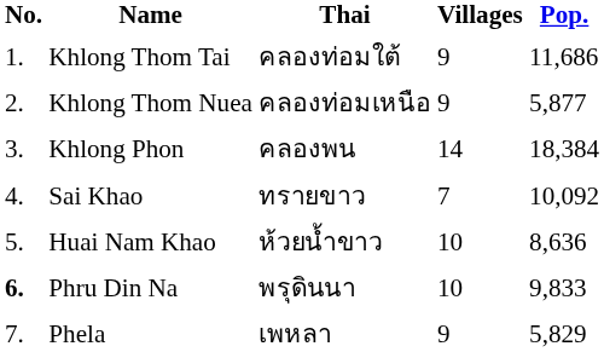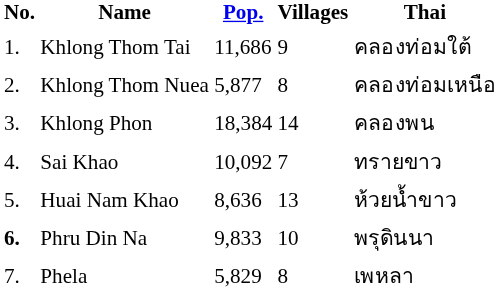 <table>
 <tr>
 <th>No.</th>
 <th>Name</th>
+<th><a href='#'>Pop.</a></th>
+<th>Villages</th>
 <th>Thai</th>
-<th>Villages</th>
-<th><a href='#'>Pop.</a></th>
 </tr>
 <tr>
 <td>1.</td>
 <td>Khlong Thom Tai</td>
+<td>11,686</td>
+<td>9</td>
 <td>คลองท่อมใต้</td>
-<td>9</td>
-<td>11,686</td>
 </tr>
 <tr>
 <td>2.</td>
 <td>Khlong Thom Nuea</td>
+<td>5,877</td>
+<td>8</td>
 <td>คลองท่อมเหนือ</td>
-<td>9</td>
-<td>5,877</td>
 </tr>
 <tr>
 <td>3.</td>
 <td>Khlong Phon</td>
+<td>18,384</td>
+<td>14</td>
 <td>คลองพน</td>
-<td>14</td>
-<td>18,384</td>
 </tr>
 <tr>
 <td>4.</td>
 <td>Sai Khao</td>
+<td>10,092</td>
+<td>7</td>
 <td>ทรายขาว</td>
-<td>7</td>
-<td>10,092</td>
 </tr>
 <tr>
 <td>5.</td>
 <td>Huai Nam Khao</td>
+<td>8,636</td>
+<td>13</td>
 <td>ห้วยน้ำขาว</td>
-<td>10</td>
-<td>8,636</td>
 </tr>
 <tr>
 <td><strong>6.</strong></td>
 <td>Phru Din Na</td>
+<td>9,833</td>
+<td>10</td>
 <td>พรุดินนา</td>
-<td>10</td>
-<td>9,833</td>
 </tr>
 <tr>
 <td>7.</td>
 <td>Phela</td>
+<td>5,829</td>
+<td>8</td>
 <td>เพหลา</td>
-<td>9</td>
-<td>5,829</td>
 </tr>
 </table>
